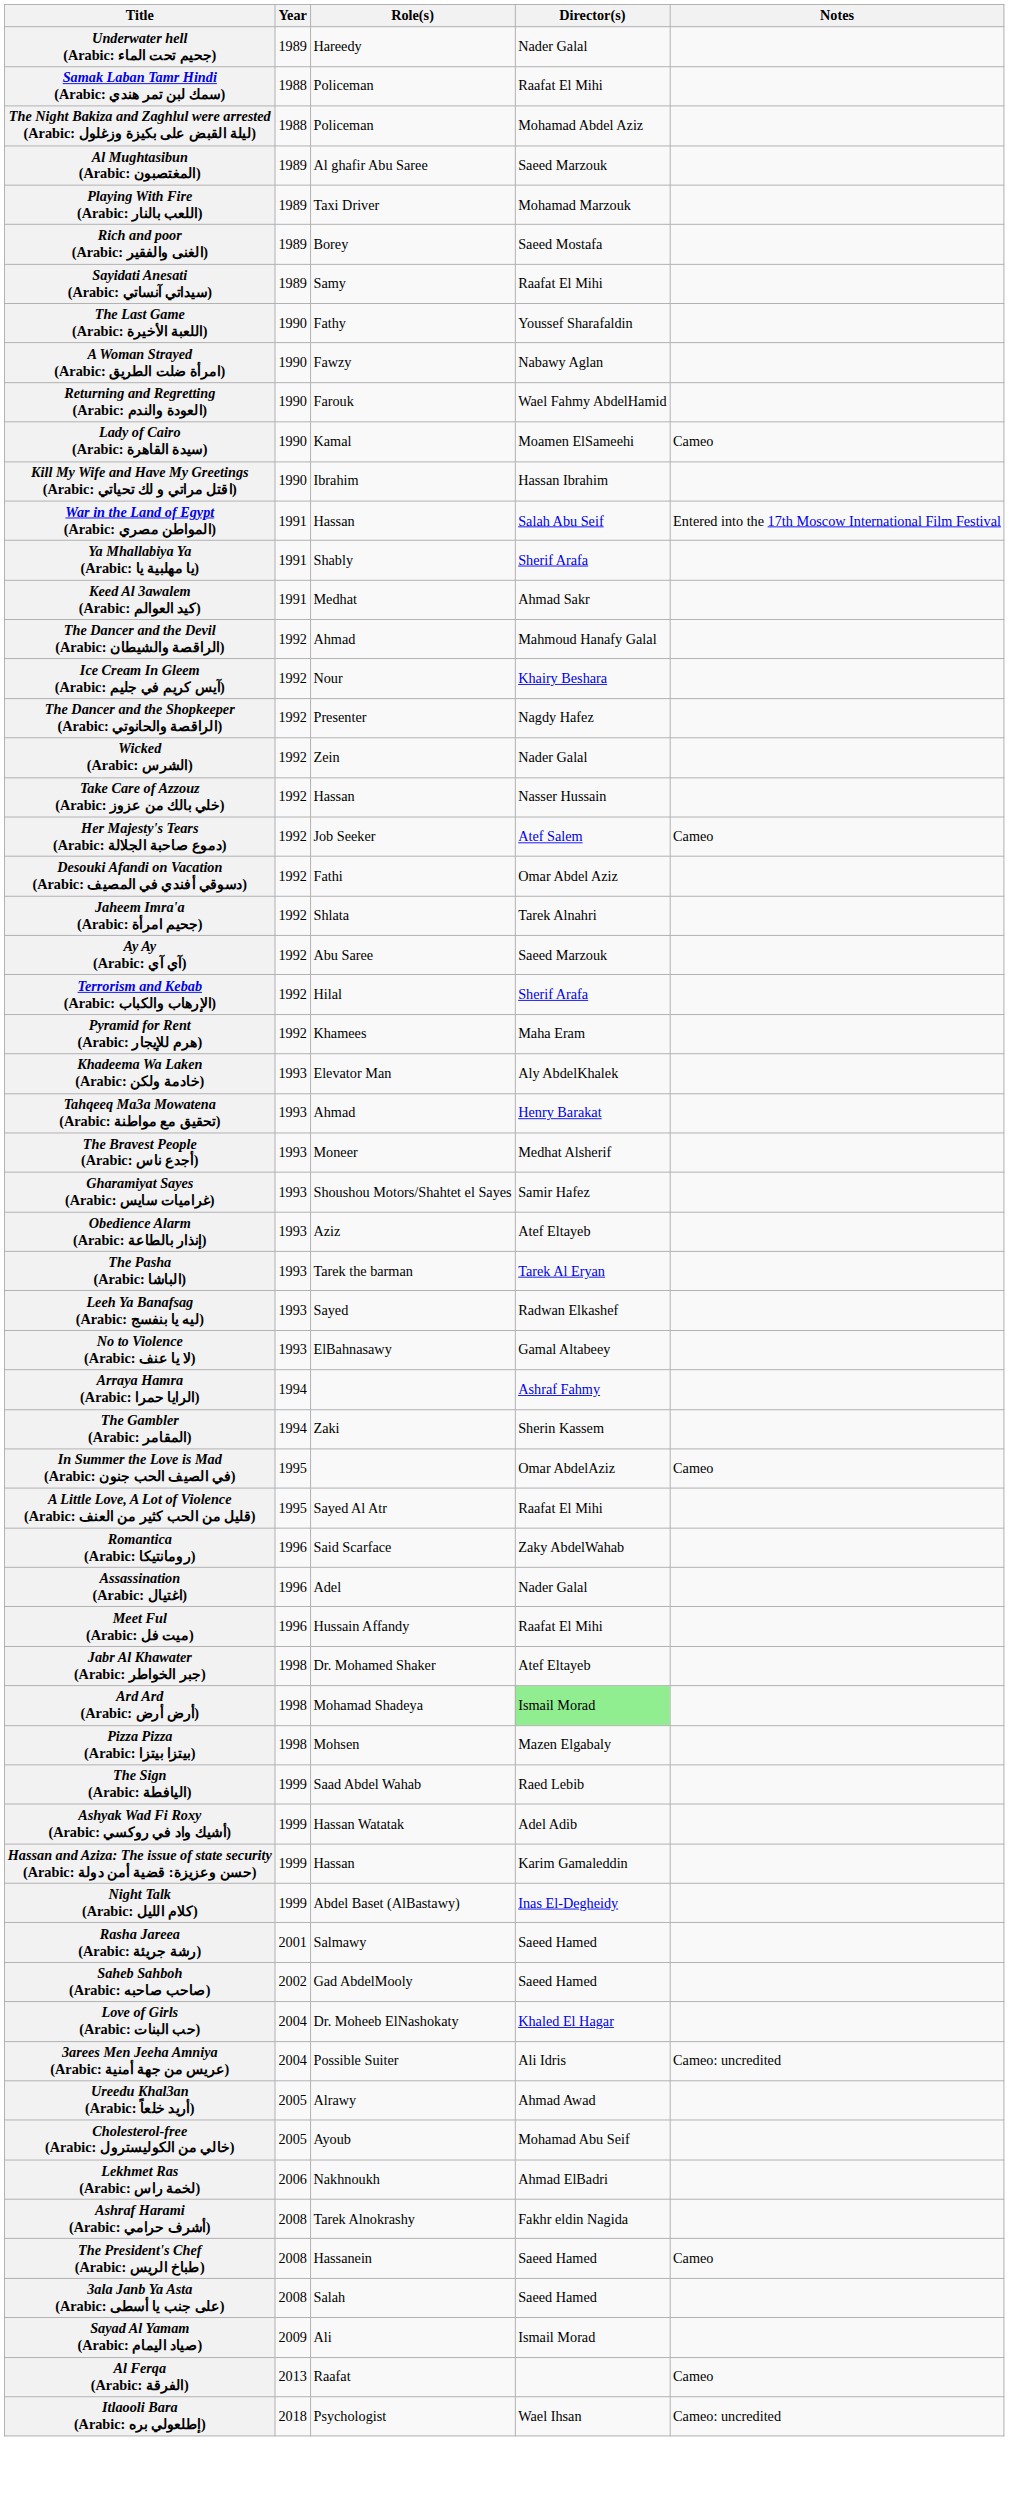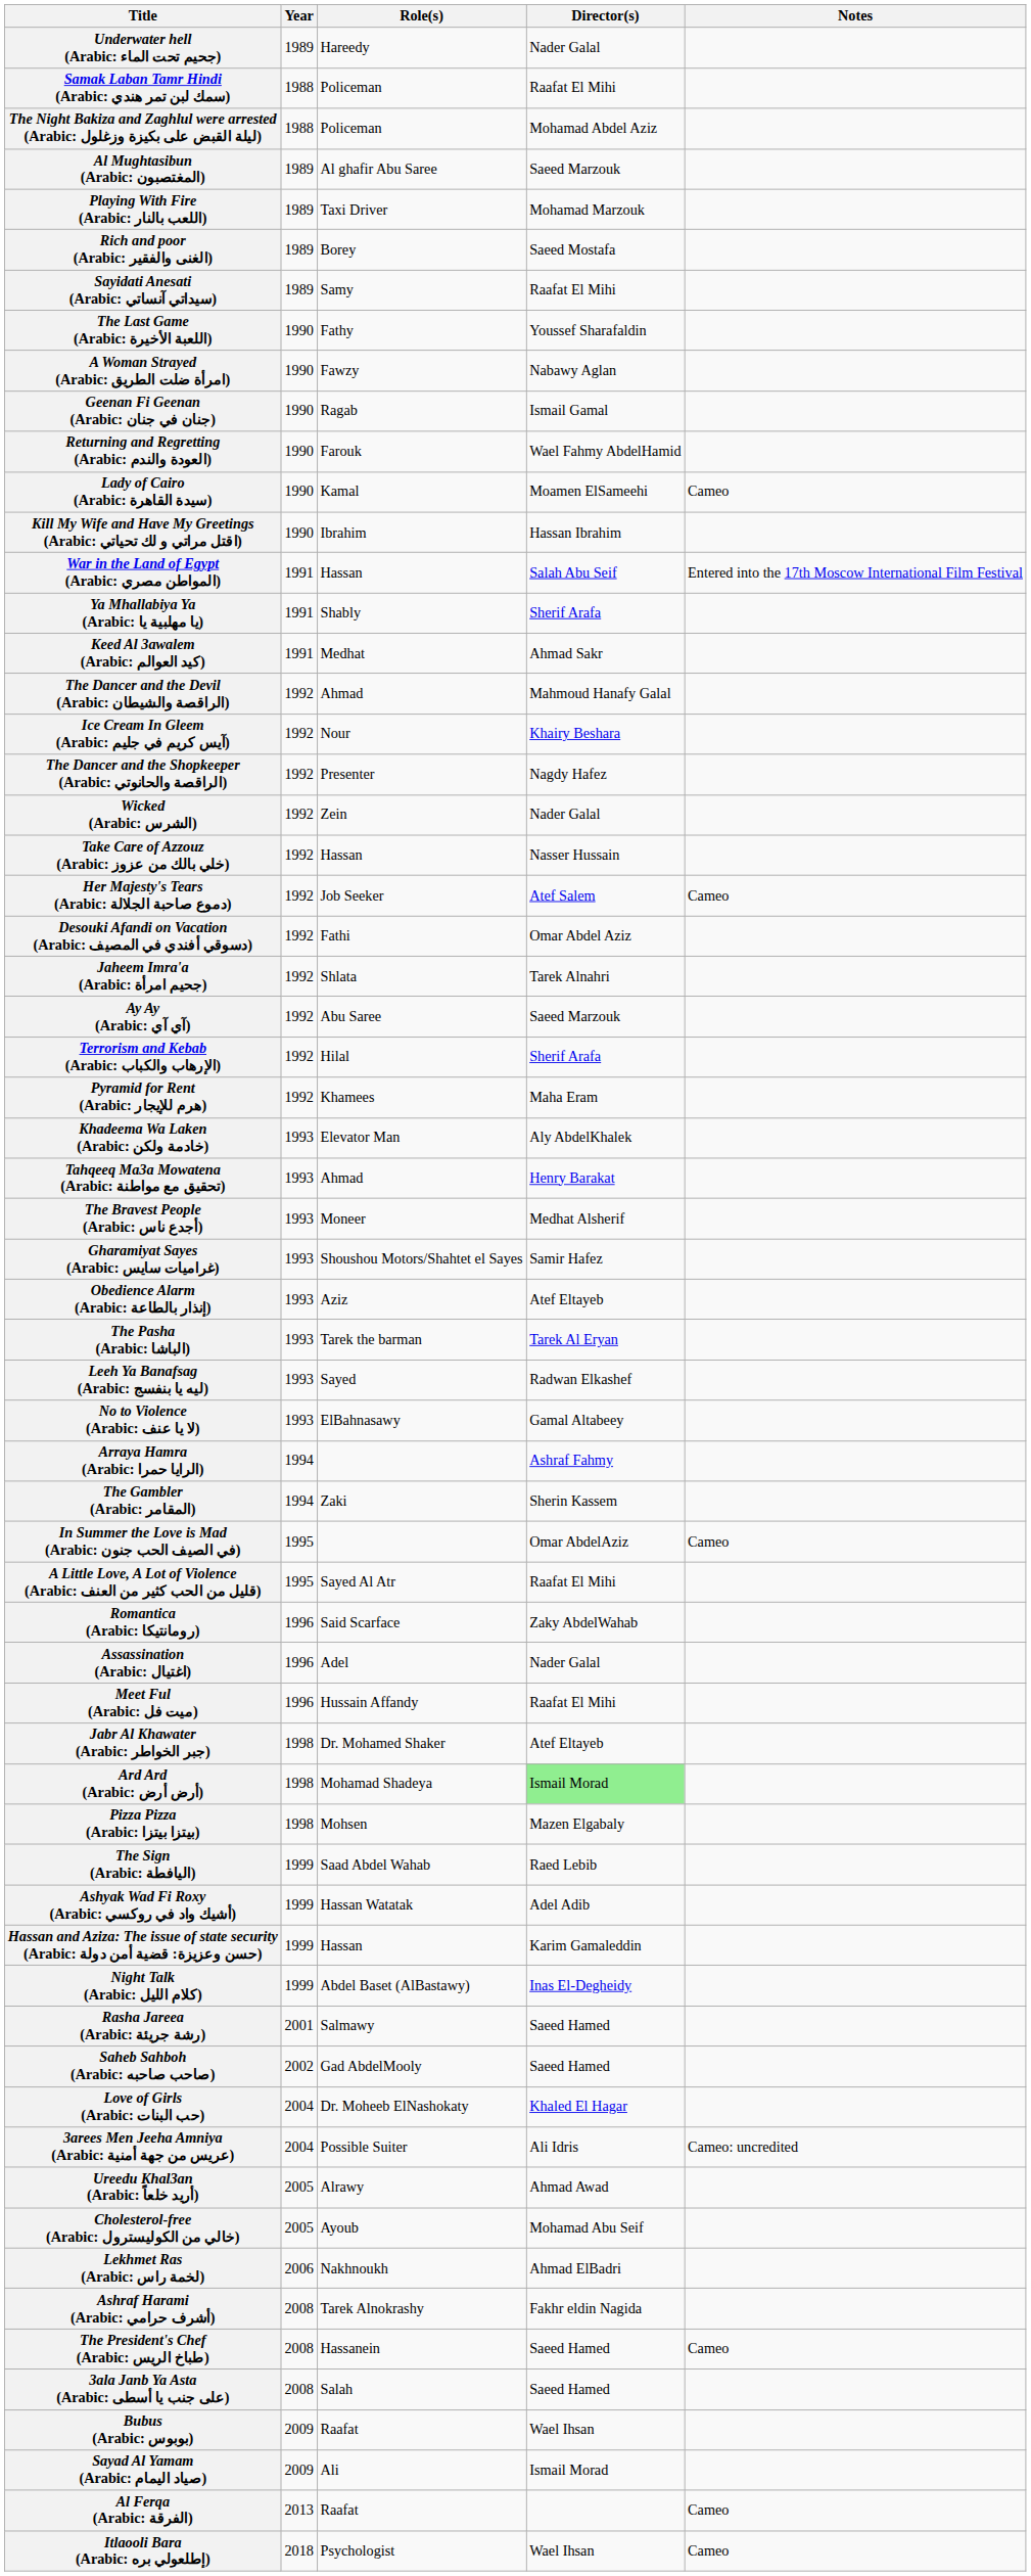 <table class="wikitable plainrowheaders sortable">
 <tr>
 <th scope="col">Title</th>
 <th scope="col">Year</th>
 <th scope="col">Role(s)</th>
 <th scope="col">Director(s)</th>
 <th scope="col" class="unsortable">Notes</th>
 </tr>
 <tr>
 <th><em>Underwater hell</em><br>(Arabic: جحيم تحت الماء)</th>
 <td style="text-align:center;">1989</td>
 <td>Hareedy</td>
 <td>Nader Galal</td>
 <td></td>
 </tr>
 <tr>
 <th><em><a href='#'>Samak Laban Tamr Hindi</a></em><br>(Arabic: سمك لبن تمر هندي)</th>
 <td style="text-align:center;">1988</td>
 <td>Policeman</td>
 <td>Raafat El Mihi</td>
 <td></td>
 </tr>
 <tr>
 <th><em>The Night Bakiza and Zaghlul were arrested</em><br>(Arabic: ليلة القبض على بكيزة وزغلول)</th>
 <td style="text-align:center;">1988</td>
 <td>Policeman</td>
 <td>Mohamad Abdel Aziz</td>
 <td></td>
 </tr>
 <tr>
 <th><em>Al Mughtasibun</em><br>(Arabic: المغتصبون)</th>
 <td style="text-align:center;">1989</td>
 <td>Al ghafir Abu Saree</td>
 <td>Saeed Marzouk</td>
 <td></td>
 </tr>
 <tr>
 <th><em>Playing With Fire</em><br>(Arabic: اللعب بالنار)</th>
 <td style="text-align:center;">1989</td>
 <td>Taxi Driver</td>
 <td>Mohamad Marzouk</td>
 <td></td>
 </tr>
 <tr>
 <th><em>Rich and poor</em><br>(Arabic: الغنى والفقير)</th>
 <td style="text-align:center;">1989</td>
 <td Hamed>Borey</td>
 <td>Saeed Mostafa</td>
 <td></td>
 </tr>
 <tr>
 <th><em>Sayidati Anesati</em><br>(Arabic: سيداتي آنساتي)</th>
 <td style="text-align:center;">1989</td>
 <td>Samy</td>
 <td>Raafat El Mihi</td>
 <td></td>
 </tr>
 <tr>
 <th><em>The Last Game</em><br>(Arabic: اللعبة الأخيرة)</th>
 <td style="text-align:center;">1990</td>
 <td>Fathy</td>
 <td>Youssef Sharafaldin</td>
 <td></td>
 </tr>
 <tr>
 <th><em>A Woman Strayed</em><br>(Arabic: امرأة ضلت الطريق)</th>
 <td style="text-align:center;">1990</td>
 <td>Fawzy</td>
 <td>Nabawy Aglan</td>
+<td></td>
+</tr>
+<tr>
+<th><em>Geenan Fi Geenan</em><br>(Arabic: جنان في جنان)</th>
+<td style="text-align:center;">1990</td>
+<td>Ragab</td>
+<td>Ismail Gamal</td>
 <td></td>
 </tr>
 <tr>
 <th><em>Returning and Regretting</em><br>(Arabic: العودة والندم)</th>
 <td style="text-align:center;">1990</td>
 <td>Farouk</td>
 <td>Wael Fahmy AbdelHamid</td>
 <td></td>
 </tr>
 <tr>
 <th><em>Lady of Cairo</em><br>(Arabic: سيدة القاهرة)</th>
 <td style="text-align:center;">1990</td>
 <td>Kamal</td>
 <td>Moamen ElSameehi</td>
 <td>Cameo</td>
 </tr>
 <tr>
 <th><em>Kill My Wife and Have My Greetings</em><br>(Arabic: اقتل مراتي و لك تحياتي)</th>
 <td style="text-align:center;">1990</td>
 <td>Ibrahim</td>
 <td>Hassan Ibrahim</td>
 <td></td>
 </tr>
 <tr>
 <th><em><a href='#'>War in the Land of Egypt</a></em><br>(Arabic: المواطن مصري)</th>
 <td style="text-align:center;">1991</td>
 <td>Hassan</td>
 <td><a href='#'>Salah Abu Seif</a></td>
 <td>Entered into the <a href='#'>17th Moscow International Film Festival</a></td>
 </tr>
 <tr>
 <th><em>Ya Mhallabiya Ya</em><br>(Arabic: يا مهلبية يا)</th>
 <td style="text-align:center;">1991</td>
 <td>Shably</td>
 <td><a href='#'>Sherif Arafa</a></td>
 <td></td>
 </tr>
 <tr>
 <th><em>Keed Al 3awalem</em><br>(Arabic: كيد العوالم)</th>
 <td style="text-align:center;">1991</td>
 <td>Medhat</td>
 <td>Ahmad Sakr</td>
 <td></td>
 </tr>
 <tr>
 <th><em>The Dancer and the Devil</em><br>(Arabic: الراقصة والشيطان)</th>
 <td style="text-align:center;">1992</td>
 <td>Ahmad</td>
 <td>Mahmoud Hanafy Galal</td>
 <td></td>
 </tr>
 <tr>
 <th><em>Ice Cream In Gleem</em><br>(Arabic: آيس كريم في جليم)</th>
 <td style="text-align:center;">1992</td>
 <td>Nour</td>
 <td><a href='#'>Khairy Beshara</a></td>
 <td></td>
 </tr>
 <tr>
 <th><em>The Dancer and the Shopkeeper</em><br>(Arabic: الراقصة والحانوتي)</th>
 <td style="text-align:center;">1992</td>
 <td>Presenter</td>
 <td>Nagdy Hafez</td>
 <td></td>
 </tr>
 <tr>
 <th><em>Wicked</em><br>(Arabic: الشرس)</th>
 <td style="text-align:center;">1992</td>
 <td>Zein</td>
 <td>Nader Galal</td>
 <td></td>
 </tr>
 <tr>
 <th><em>Take Care of Azzouz</em><br>(Arabic: خلي بالك من عزوز)</th>
 <td style="text-align:center;">1992</td>
 <td>Hassan</td>
 <td>Nasser Hussain</td>
 <td></td>
 </tr>
 <tr>
 <th><em>Her Majesty's Tears</em><br>(Arabic: دموع صاحبة الجلالة)</th>
 <td style="text-align:center;">1992</td>
 <td>Job Seeker</td>
 <td><a href='#'>Atef Salem</a></td>
 <td>Cameo</td>
 </tr>
 <tr>
 <th><em>Desouki Afandi on Vacation</em><br>(Arabic: دسوقي أفندي في المصيف)</th>
 <td style="text-align:center;">1992</td>
 <td>Fathi</td>
 <td>Omar Abdel Aziz</td>
 <td></td>
 </tr>
 <tr>
 <th><em>Jaheem Imra'a</em><br>(Arabic: جحيم امرأة)</th>
 <td style="text-align:center;">1992</td>
 <td>Shlata</td>
 <td>Tarek Alnahri</td>
 <td></td>
 </tr>
 <tr>
 <th><em>Ay Ay</em><br>(Arabic: آي آي)</th>
 <td style="text-align:center;">1992</td>
 <td>Abu Saree</td>
 <td>Saeed Marzouk</td>
 <td></td>
 </tr>
 <tr>
 <th><em><a href='#'>Terrorism and Kebab</a></em><br>(Arabic: الإرهاب والكباب)</th>
 <td style="text-align:center;">1992</td>
 <td>Hilal</td>
 <td><a href='#'>Sherif Arafa</a></td>
 <td></td>
 </tr>
 <tr>
 <th><em>Pyramid for Rent</em><br>(Arabic: هرم للإيجار)</th>
 <td style="text-align:center;">1992</td>
 <td>Khamees</td>
 <td>Maha Eram</td>
 <td></td>
 </tr>
 <tr>
 <th><em>Khadeema Wa Laken</em><br>(Arabic: خادمة ولكن)</th>
 <td style="text-align:center;">1993</td>
 <td>Elevator Man</td>
 <td>Aly AbdelKhalek</td>
 <td></td>
 </tr>
 <tr>
 <th><em>Tahqeeq Ma3a Mowatena</em><br>(Arabic: تحقيق مع مواطنة)</th>
 <td style="text-align:center;">1993</td>
 <td>Ahmad</td>
 <td><a href='#'>Henry Barakat</a></td>
 <td></td>
 </tr>
 <tr>
 <th><em>The Bravest People</em><br>(Arabic: أجدع ناس)</th>
 <td style="text-align:center;">1993</td>
 <td>Moneer</td>
 <td>Medhat Alsherif</td>
 <td></td>
 </tr>
 <tr>
 <th><em>Gharamiyat Sayes</em><br>(Arabic: غراميات سايس)</th>
 <td style="text-align:center;">1993</td>
 <td>Shoushou Motors/Shahtet el Sayes</td>
 <td>Samir Hafez</td>
 <td></td>
 </tr>
 <tr>
 <th><em>Obedience Alarm</em><br>(Arabic: إنذار بالطاعة)</th>
 <td style="text-align:center;">1993</td>
 <td>Aziz</td>
 <td>Atef Eltayeb</td>
 <td></td>
 </tr>
 <tr>
 <th><em>The Pasha</em><br>(Arabic: الباشا)</th>
 <td style="text-align:center;">1993</td>
 <td>Tarek the barman</td>
 <td><a href='#'>Tarek Al Eryan</a></td>
 <td></td>
 </tr>
 <tr>
 <th><em>Leeh Ya Banafsag</em><br>(Arabic: ليه يا بنفسج)</th>
 <td style="text-align:center;">1993</td>
 <td>Sayed</td>
 <td>Radwan Elkashef</td>
 <td></td>
 </tr>
 <tr>
 <th><em>No to Violence</em><br>(Arabic: لا يا عنف)</th>
 <td style="text-align:center;">1993</td>
 <td>ElBahnasawy</td>
 <td>Gamal Altabeey</td>
 <td></td>
 </tr>
 <tr>
 <th><em>Arraya Hamra</em><br>(Arabic: الرايا حمرا)</th>
 <td style="text-align:center;">1994</td>
 <td></td>
 <td><a href='#'>Ashraf Fahmy</a></td>
 <td></td>
 </tr>
 <tr>
 <th><em>The Gambler</em><br>(Arabic: المقامر)</th>
 <td style="text-align:center;">1994</td>
 <td>Zaki</td>
 <td>Sherin Kassem</td>
 <td></td>
 </tr>
 <tr>
 <th><em>In Summer the Love is Mad</em><br>(Arabic: في الصيف الحب جنون)</th>
 <td style="text-align:center;">1995</td>
 <td></td>
 <td>Omar AbdelAziz</td>
 <td>Cameo</td>
 </tr>
 <tr>
 <th><em>A Little Love, A Lot of Violence</em><br>(Arabic: قليل من الحب كثير من العنف)</th>
 <td style="text-align:center;">1995</td>
 <td>Sayed Al Atr</td>
 <td>Raafat El Mihi</td>
 <td></td>
 </tr>
 <tr>
 <th><em>Romantica</em><br>(Arabic: رومانتيكا)</th>
 <td style="text-align:center;">1996</td>
 <td>Said Scarface</td>
 <td>Zaky AbdelWahab</td>
 <td></td>
 </tr>
 <tr>
 <th><em>Assassination</em><br>(Arabic: اغتيال)</th>
 <td style="text-align:center;">1996</td>
 <td>Adel</td>
 <td>Nader Galal</td>
 <td></td>
 </tr>
 <tr>
 <th><em>Meet Ful</em><br>(Arabic: ميت فل)</th>
 <td style="text-align:center;">1996</td>
 <td>Hussain Affandy</td>
 <td>Raafat El Mihi</td>
 <td></td>
 </tr>
 <tr>
 <th><em>Jabr Al Khawater</em><br>(Arabic: جبر الخواطر)</th>
 <td style="text-align:center;">1998</td>
 <td>Dr. Mohamed Shaker</td>
 <td>Atef Eltayeb</td>
 <td></td>
 </tr>
 <tr>
 <th><em>Ard Ard</em><br>(Arabic: أرض أرض)</th>
 <td style="text-align:center;">1998</td>
 <td>Mohamad Shadeya</td>
 <td style="background: lightgreen;">Ismail Morad</td>
 <td></td>
 </tr>
 <tr>
 <th><em>Pizza Pizza</em><br>(Arabic: بيتزا بيتزا)</th>
 <td style="text-align:center;">1998</td>
 <td>Mohsen</td>
 <td>Mazen Elgabaly</td>
 <td></td>
 </tr>
 <tr>
 <th><em>The Sign</em><br>(Arabic: اليافطة)</th>
 <td style="text-align:center;">1999</td>
 <td>Saad Abdel Wahab</td>
 <td>Raed Lebib</td>
 <td></td>
 </tr>
 <tr>
 <th><em>Ashyak Wad Fi Roxy</em><br>(Arabic: أشيك واد في روكسي)</th>
 <td style="text-align:center;">1999</td>
 <td>Hassan Watatak</td>
 <td>Adel Adib</td>
 <td></td>
 </tr>
 <tr>
 <th><em>Hassan and Aziza: The issue of state security</em><br>(Arabic: حسن وعزيزة: قضية أمن دولة)</th>
 <td style="text-align:center;">1999</td>
 <td>Hassan</td>
 <td>Karim Gamaleddin</td>
 <td></td>
 </tr>
 <tr>
 <th><em>Night Talk</em><br>(Arabic: كلام الليل)</th>
 <td style="text-align:center;">1999</td>
 <td>Abdel Baset (AlBastawy)</td>
 <td><a href='#'>Inas El-Degheidy</a></td>
 <td></td>
 </tr>
 <tr>
 <th><em>Rasha Jareea</em><br>(Arabic: رشة جريئة)</th>
 <td style="text-align:center;">2001</td>
 <td>Salmawy</td>
 <td>Saeed Hamed</td>
 <td></td>
 </tr>
 <tr>
 <th><em>Saheb Sahboh</em><br>(Arabic: صاحب صاحبه)</th>
 <td style="text-align:center;">2002</td>
 <td>Gad AbdelMooly</td>
 <td>Saeed Hamed</td>
 <td></td>
 </tr>
 <tr>
 <th><em>Love of Girls</em><br>(Arabic: حب البنات)</th>
 <td style="text-align:center;">2004</td>
 <td>Dr. Moheeb ElNashokaty</td>
 <td><a href='#'>Khaled El Hagar</a></td>
 <td></td>
 </tr>
 <tr>
 <th><em>3arees Men Jeeha Amniya</em><br>(Arabic: عريس من جهة أمنية)</th>
 <td style="text-align:center;">2004</td>
 <td>Possible Suiter</td>
 <td>Ali Idris</td>
 <td>Cameo: uncredited</td>
 </tr>
 <tr>
 <th><em>Ureedu Khal3an</em><br>(Arabic: أريد خلعاً)</th>
 <td style="text-align:center;">2005</td>
 <td>Alrawy</td>
 <td>Ahmad Awad</td>
 <td></td>
 </tr>
 <tr>
 <th><em>Cholesterol-free</em><br>(Arabic: خالي من الكوليسترول)</th>
 <td style="text-align:center;">2005</td>
 <td>Ayoub</td>
 <td>Mohamad Abu Seif</td>
 <td></td>
 </tr>
 <tr>
 <th><em>Lekhmet Ras</em><br>(Arabic: لخمة راس)</th>
 <td style="text-align:center;">2006</td>
 <td>Nakhnoukh</td>
 <td>Ahmad ElBadri</td>
 <td></td>
 </tr>
 <tr>
 <th><em>Ashraf Harami</em><br>(Arabic: أشرف حرامي)</th>
 <td style="text-align:center;">2008</td>
 <td>Tarek Alnokrashy</td>
 <td>Fakhr eldin Nagida</td>
 <td></td>
 </tr>
 <tr>
 <th><em>The President's Chef</em><br>(Arabic: طباخ الريس)</th>
 <td style="text-align:center;">2008</td>
 <td>Hassanein</td>
 <td>Saeed Hamed</td>
 <td>Cameo</td>
 </tr>
 <tr>
 <th><em>3ala Janb Ya Asta</em><br>(Arabic: على جنب يا أسطى)</th>
 <td style="text-align:center;">2008</td>
 <td>Salah</td>
 <td>Saeed Hamed</td>
 <td></td>
 </tr>
 <tr>
+<th><em>Bubus</em><br>(Arabic: بوبوس)</th>
+<td style="text-align:center;">2009</td>
+<td>Raafat</td>
+<td>Wael Ihsan</td>
+<td></td>
+</tr>
+<tr>
 <th><em>Sayad Al Yamam</em><br>(Arabic: صياد اليمام)</th>
 <td style="text-align:center;">2009</td>
 <td>Ali</td>
 <td>Ismail Morad</td>
 <td></td>
 </tr>
 <tr>
 <th><em>Al Ferqa</em><br>(Arabic: الفرقة)</th>
 <td style="text-align:center;">2013</td>
 <td>Raafat</td>
 <td></td>
 <td>Cameo</td>
 </tr>
 <tr>
 <th><em>Itlaooli Bara</em><br>(Arabic: إطلعولي بره)</th>
 <td style="text-align:center;">2018</td>
 <td>Psychologist</td>
 <td>Wael Ihsan</td>
-<td>Cameo: uncredited</td>
+<td>Cameo</td>
 </tr>
 </table>
